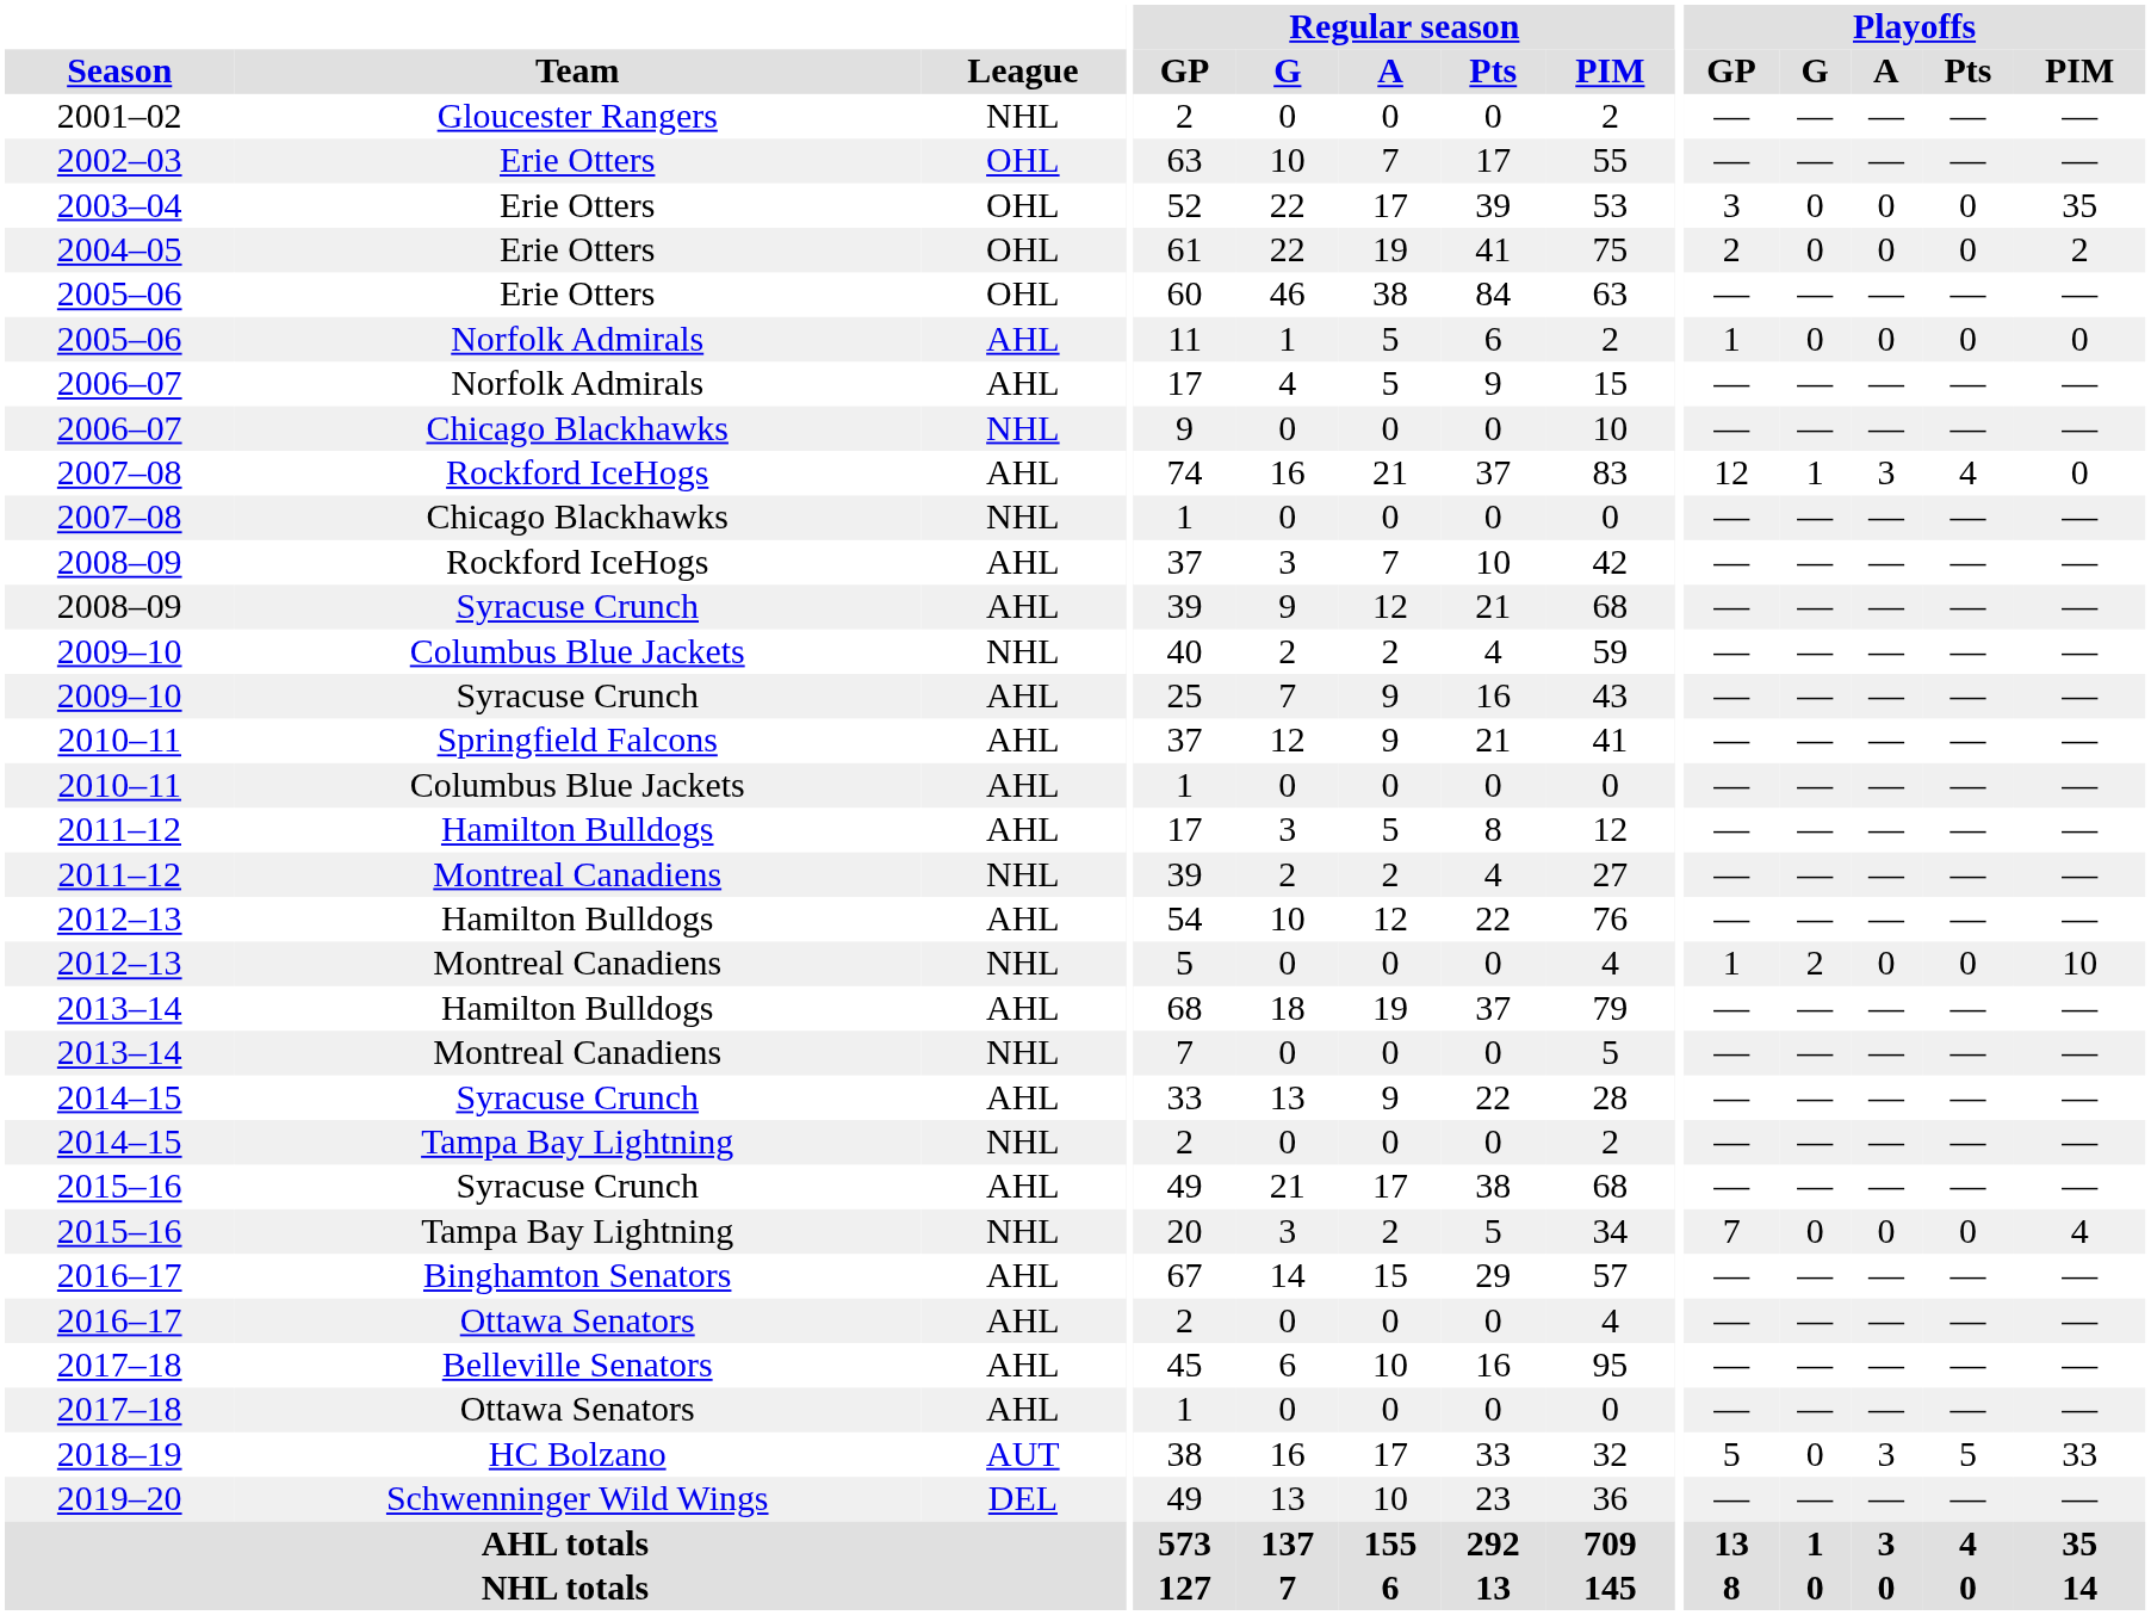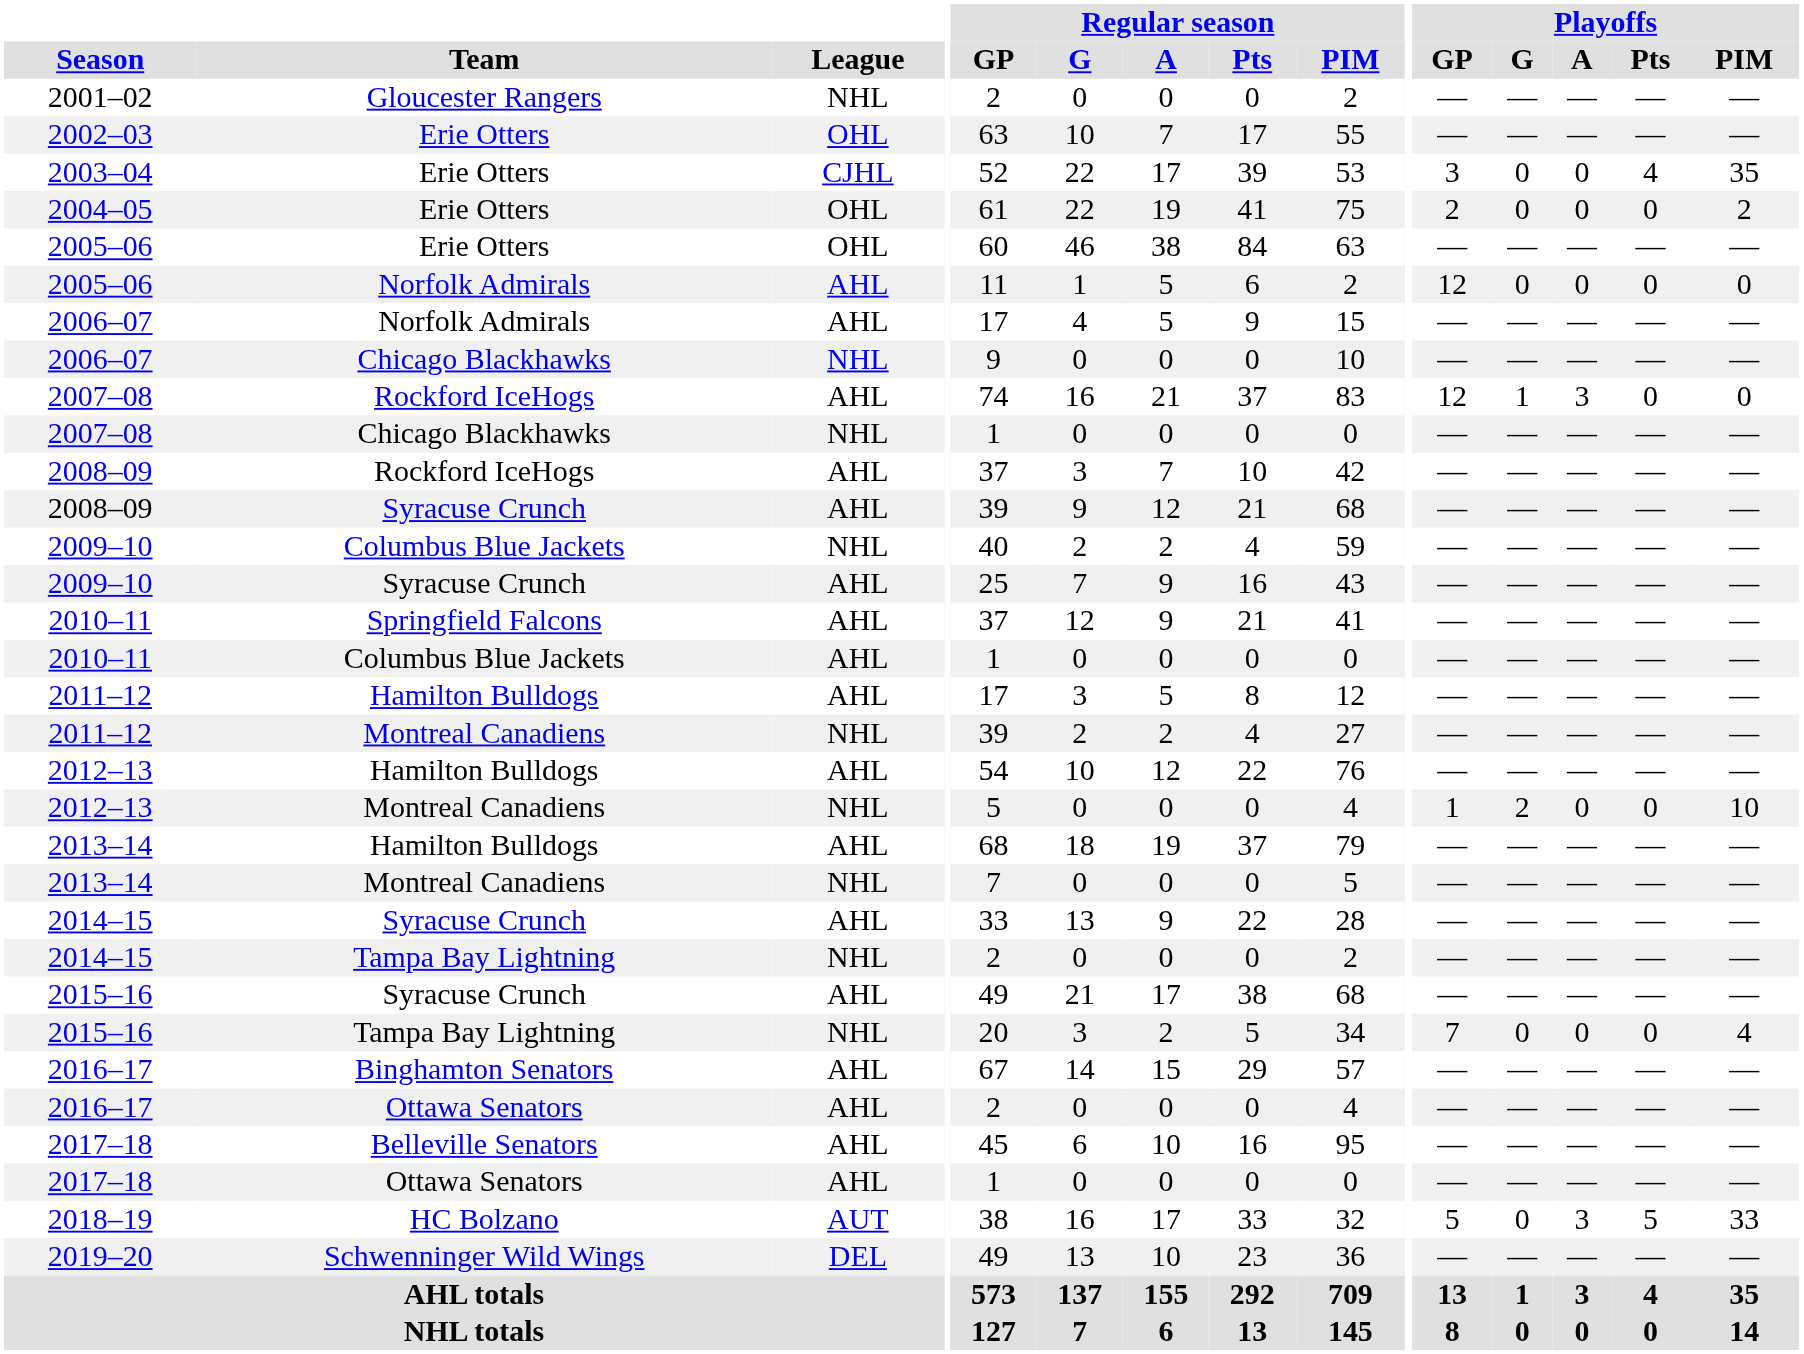 <table border="0" cellpadding="1" cellspacing="0" style="text-align:center; width:60em">
 <tr bgcolor="#e0e0e0">
 <th colspan="3" bgcolor="#ffffff"></th>
 <th rowspan="99" bgcolor="#ffffff"></th>
 <th colspan="5"><a href='#'>Regular season</a></th>
 <th rowspan="99" bgcolor="#ffffff"></th>
 <th colspan="5"><a href='#'>Playoffs</a></th>
 </tr>
 <tr bgcolor="#e0e0e0">
 <th><a href='#'>Season</a></th>
 <th>Team</th>
 <th>League</th>
 <th>GP</th>
 <th><a href='#'>G</a></th>
 <th><a href='#'>A</a></th>
 <th><a href='#'>Pts</a></th>
 <th><a href='#'>PIM</a></th>
 <th>GP</th>
 <th>G</th>
 <th>A</th>
 <th>Pts</th>
 <th>PIM</th>
 </tr>
 <tr>
 <td>2001–02</td>
 <td><a href='#'>Gloucester Rangers</a></td>
 <td>NHL</td>
 <td>2</td>
 <td>0</td>
 <td>0</td>
 <td>0</td>
 <td>2</td>
 <td>—</td>
 <td>—</td>
 <td>—</td>
 <td>—</td>
 <td>—</td>
 </tr>
 <tr bgcolor="#f0f0f0">
 <td><a href='#'>2002–03</a></td>
 <td><a href='#'>Erie Otters</a></td>
 <td><a href='#'>OHL</a></td>
 <td>63</td>
 <td>10</td>
 <td>7</td>
 <td>17</td>
 <td>55</td>
 <td>—</td>
 <td>—</td>
 <td>—</td>
 <td>—</td>
 <td>—</td>
 </tr>
 <tr>
 <td><a href='#'>2003–04</a></td>
 <td>Erie Otters</td>
-<td>OHL</td>
+<td><a href='#'>CJHL</a></td>
 <td>52</td>
 <td>22</td>
 <td>17</td>
 <td>39</td>
 <td>53</td>
 <td>3</td>
 <td>0</td>
 <td>0</td>
-<td>0</td>
+<td>4</td>
 <td>35</td>
 </tr>
 <tr bgcolor="#f0f0f0">
 <td><a href='#'>2004–05</a></td>
 <td>Erie Otters</td>
 <td>OHL</td>
 <td>61</td>
 <td>22</td>
 <td>19</td>
 <td>41</td>
 <td>75</td>
 <td>2</td>
 <td>0</td>
 <td>0</td>
 <td>0</td>
 <td>2</td>
 </tr>
 <tr>
 <td><a href='#'>2005–06</a></td>
 <td>Erie Otters</td>
 <td>OHL</td>
 <td>60</td>
 <td>46</td>
 <td>38</td>
 <td>84</td>
 <td>63</td>
 <td>—</td>
 <td>—</td>
 <td>—</td>
 <td>—</td>
 <td>—</td>
 </tr>
 <tr bgcolor="#f0f0f0">
 <td><a href='#'>2005–06</a></td>
 <td><a href='#'>Norfolk Admirals</a></td>
 <td><a href='#'>AHL</a></td>
 <td>11</td>
 <td>1</td>
 <td>5</td>
 <td>6</td>
 <td>2</td>
-<td>1</td>
+<td>12</td>
 <td>0</td>
 <td>0</td>
 <td>0</td>
 <td>0</td>
 </tr>
 <tr>
 <td><a href='#'>2006–07</a></td>
 <td>Norfolk Admirals</td>
 <td>AHL</td>
 <td>17</td>
 <td>4</td>
 <td>5</td>
 <td>9</td>
 <td>15</td>
 <td>—</td>
 <td>—</td>
 <td>—</td>
 <td>—</td>
 <td>—</td>
 </tr>
 <tr bgcolor="#f0f0f0">
 <td><a href='#'>2006–07</a></td>
 <td><a href='#'>Chicago Blackhawks</a></td>
 <td><a href='#'>NHL</a></td>
 <td>9</td>
 <td>0</td>
 <td>0</td>
 <td>0</td>
 <td>10</td>
 <td>—</td>
 <td>—</td>
 <td>—</td>
 <td>—</td>
 <td>—</td>
 </tr>
 <tr>
 <td><a href='#'>2007–08</a></td>
 <td><a href='#'>Rockford IceHogs</a></td>
 <td>AHL</td>
 <td>74</td>
 <td>16</td>
 <td>21</td>
 <td>37</td>
 <td>83</td>
 <td>12</td>
 <td>1</td>
 <td>3</td>
-<td>4</td>
+<td>0</td>
 <td>0</td>
 </tr>
 <tr bgcolor="#f0f0f0">
 <td><a href='#'>2007–08</a></td>
 <td>Chicago Blackhawks</td>
 <td>NHL</td>
 <td>1</td>
 <td>0</td>
 <td>0</td>
 <td>0</td>
 <td>0</td>
 <td>—</td>
 <td>—</td>
 <td>—</td>
 <td>—</td>
 <td>—</td>
 </tr>
 <tr>
 <td><a href='#'>2008–09</a></td>
 <td>Rockford IceHogs</td>
 <td>AHL</td>
 <td>37</td>
 <td>3</td>
 <td>7</td>
 <td>10</td>
 <td>42</td>
 <td>—</td>
 <td>—</td>
 <td>—</td>
 <td>—</td>
 <td>—</td>
 </tr>
 <tr bgcolor="#f0f0f0">
 <td>2008–09</td>
 <td><a href='#'>Syracuse Crunch</a></td>
 <td>AHL</td>
 <td>39</td>
 <td>9</td>
 <td>12</td>
 <td>21</td>
 <td>68</td>
 <td>—</td>
 <td>—</td>
 <td>—</td>
 <td>—</td>
 <td>—</td>
 </tr>
 <tr>
 <td><a href='#'>2009–10</a></td>
 <td><a href='#'>Columbus Blue Jackets</a></td>
 <td>NHL</td>
 <td>40</td>
 <td>2</td>
 <td>2</td>
 <td>4</td>
 <td>59</td>
 <td>—</td>
 <td>—</td>
 <td>—</td>
 <td>—</td>
 <td>—</td>
 </tr>
 <tr bgcolor="#f0f0f0">
 <td><a href='#'>2009–10</a></td>
 <td>Syracuse Crunch</td>
 <td>AHL</td>
 <td>25</td>
 <td>7</td>
 <td>9</td>
 <td>16</td>
 <td>43</td>
 <td>—</td>
 <td>—</td>
 <td>—</td>
 <td>—</td>
 <td>—</td>
 </tr>
 <tr>
 <td><a href='#'>2010–11</a></td>
 <td><a href='#'>Springfield Falcons</a></td>
 <td>AHL</td>
 <td>37</td>
 <td>12</td>
 <td>9</td>
 <td>21</td>
 <td>41</td>
 <td>—</td>
 <td>—</td>
 <td>—</td>
 <td>—</td>
 <td>—</td>
 </tr>
 <tr bgcolor="#f0f0f0">
 <td><a href='#'>2010–11</a></td>
 <td>Columbus Blue Jackets</td>
 <td>AHL</td>
 <td>1</td>
 <td>0</td>
 <td>0</td>
 <td>0</td>
 <td>0</td>
 <td>—</td>
 <td>—</td>
 <td>—</td>
 <td>—</td>
 <td>—</td>
 </tr>
 <tr>
 <td><a href='#'>2011–12</a></td>
 <td><a href='#'>Hamilton Bulldogs</a></td>
 <td>AHL</td>
 <td>17</td>
 <td>3</td>
 <td>5</td>
 <td>8</td>
 <td>12</td>
 <td>—</td>
 <td>—</td>
 <td>—</td>
 <td>—</td>
 <td>—</td>
 </tr>
 <tr bgcolor="#f0f0f0">
 <td><a href='#'>2011–12</a></td>
 <td><a href='#'>Montreal Canadiens</a></td>
 <td>NHL</td>
 <td>39</td>
 <td>2</td>
 <td>2</td>
 <td>4</td>
 <td>27</td>
 <td>—</td>
 <td>—</td>
 <td>—</td>
 <td>—</td>
 <td>—</td>
 </tr>
 <tr>
 <td><a href='#'>2012–13</a></td>
 <td>Hamilton Bulldogs</td>
 <td>AHL</td>
 <td>54</td>
 <td>10</td>
 <td>12</td>
 <td>22</td>
 <td>76</td>
 <td>—</td>
 <td>—</td>
 <td>—</td>
 <td>—</td>
 <td>—</td>
 </tr>
 <tr bgcolor="#f0f0f0">
 <td><a href='#'>2012–13</a></td>
 <td>Montreal Canadiens</td>
 <td>NHL</td>
 <td>5</td>
 <td>0</td>
 <td>0</td>
 <td>0</td>
 <td>4</td>
 <td>1</td>
 <td>2</td>
 <td>0</td>
 <td>0</td>
 <td>10</td>
 </tr>
 <tr>
 <td><a href='#'>2013–14</a></td>
 <td>Hamilton Bulldogs</td>
 <td>AHL</td>
 <td>68</td>
 <td>18</td>
 <td>19</td>
 <td>37</td>
 <td>79</td>
 <td>—</td>
 <td>—</td>
 <td>—</td>
 <td>—</td>
 <td>—</td>
 </tr>
 <tr bgcolor="#f0f0f0">
 <td><a href='#'>2013–14</a></td>
 <td>Montreal Canadiens</td>
 <td>NHL</td>
 <td>7</td>
 <td>0</td>
 <td>0</td>
 <td>0</td>
 <td>5</td>
 <td>—</td>
 <td>—</td>
 <td>—</td>
 <td>—</td>
 <td>—</td>
 </tr>
 <tr>
 <td><a href='#'>2014–15</a></td>
 <td><a href='#'>Syracuse Crunch</a></td>
 <td>AHL</td>
 <td>33</td>
 <td>13</td>
 <td>9</td>
 <td>22</td>
 <td>28</td>
 <td>—</td>
 <td>—</td>
 <td>—</td>
 <td>—</td>
 <td>—</td>
 </tr>
 <tr bgcolor="#f0f0f0">
 <td><a href='#'>2014–15</a></td>
 <td><a href='#'>Tampa Bay Lightning</a></td>
 <td>NHL</td>
 <td>2</td>
 <td>0</td>
 <td>0</td>
 <td>0</td>
 <td>2</td>
 <td>—</td>
 <td>—</td>
 <td>—</td>
 <td>—</td>
 <td>—</td>
 </tr>
 <tr>
 <td><a href='#'>2015–16</a></td>
 <td>Syracuse Crunch</td>
 <td>AHL</td>
 <td>49</td>
 <td>21</td>
 <td>17</td>
 <td>38</td>
 <td>68</td>
 <td>—</td>
 <td>—</td>
 <td>—</td>
 <td>—</td>
 <td>—</td>
 </tr>
 <tr bgcolor="#f0f0f0">
 <td><a href='#'>2015–16</a></td>
 <td>Tampa Bay Lightning</td>
 <td>NHL</td>
 <td>20</td>
 <td>3</td>
 <td>2</td>
 <td>5</td>
 <td>34</td>
 <td>7</td>
 <td>0</td>
 <td>0</td>
 <td>0</td>
 <td>4</td>
 </tr>
 <tr>
 <td><a href='#'>2016–17</a></td>
 <td><a href='#'>Binghamton Senators</a></td>
 <td>AHL</td>
 <td>67</td>
 <td>14</td>
 <td>15</td>
 <td>29</td>
 <td>57</td>
 <td>—</td>
 <td>—</td>
 <td>—</td>
 <td>—</td>
 <td>—</td>
 </tr>
 <tr bgcolor="#f0f0f0">
 <td><a href='#'>2016–17</a></td>
 <td><a href='#'>Ottawa Senators</a></td>
 <td>AHL</td>
 <td>2</td>
 <td>0</td>
 <td>0</td>
 <td>0</td>
 <td>4</td>
 <td>—</td>
 <td>—</td>
 <td>—</td>
 <td>—</td>
 <td>—</td>
 </tr>
 <tr>
 <td><a href='#'>2017–18</a></td>
 <td><a href='#'>Belleville Senators</a></td>
 <td>AHL</td>
 <td>45</td>
 <td>6</td>
 <td>10</td>
 <td>16</td>
 <td>95</td>
 <td>—</td>
 <td>—</td>
 <td>—</td>
 <td>—</td>
 <td>—</td>
 </tr>
 <tr bgcolor="#f0f0f0">
 <td><a href='#'>2017–18</a></td>
 <td>Ottawa Senators</td>
 <td>AHL</td>
 <td>1</td>
 <td>0</td>
 <td>0</td>
 <td>0</td>
 <td>0</td>
 <td>—</td>
 <td>—</td>
 <td>—</td>
 <td>—</td>
 <td>—</td>
 </tr>
 <tr>
 <td><a href='#'>2018–19</a></td>
 <td><a href='#'>HC Bolzano</a></td>
 <td><a href='#'>AUT</a></td>
 <td>38</td>
 <td>16</td>
 <td>17</td>
 <td>33</td>
 <td>32</td>
 <td>5</td>
 <td>0</td>
 <td>3</td>
 <td>5</td>
 <td>33</td>
 </tr>
 <tr bgcolor="#f0f0f0">
 <td><a href='#'>2019–20</a></td>
 <td><a href='#'>Schwenninger Wild Wings</a></td>
 <td><a href='#'>DEL</a></td>
 <td>49</td>
 <td>13</td>
 <td>10</td>
 <td>23</td>
 <td>36</td>
 <td>—</td>
 <td>—</td>
 <td>—</td>
 <td>—</td>
 <td>—</td>
 </tr>
 <tr bgcolor="#e0e0e0">
 <th colspan="3">AHL totals</th>
 <th>573</th>
 <th>137</th>
 <th>155</th>
 <th>292</th>
 <th>709</th>
 <th>13</th>
 <th>1</th>
 <th>3</th>
 <th>4</th>
 <th>35</th>
 </tr>
 <tr bgcolor="#e0e0e0">
 <th colspan="3">NHL totals</th>
 <th>127</th>
 <th>7</th>
 <th>6</th>
 <th>13</th>
 <th>145</th>
 <th>8</th>
 <th>0</th>
 <th>0</th>
 <th>0</th>
 <th>14</th>
 </tr>
 </table>
